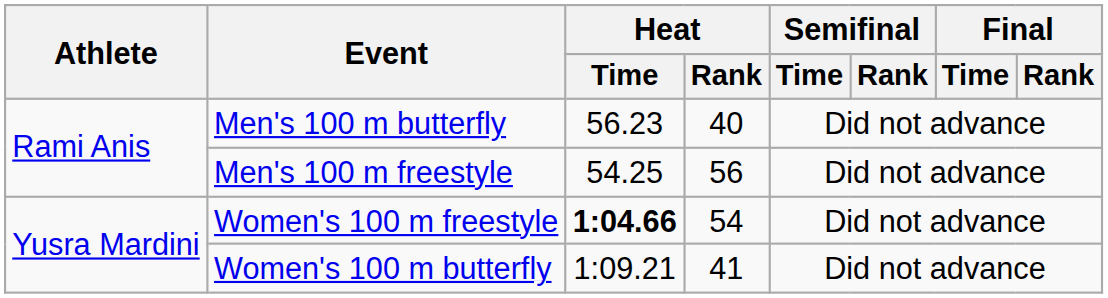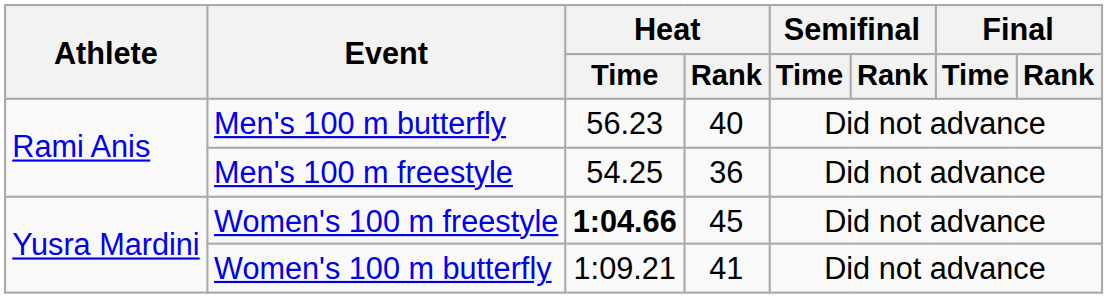 <table class=wikitable style="font-size:90%">
 <tr>
 <th rowspan="2">Athlete</th>
 <th rowspan="2">Event</th>
 <th colspan="2">Heat</th>
 <th colspan="2">Semifinal</th>
 <th colspan="2">Final</th>
 </tr>
 <tr style="font-size:95%">
 <th>Time</th>
 <th>Rank</th>
 <th>Time</th>
 <th>Rank</th>
 <th>Time</th>
 <th>Rank</th>
 </tr>
 <tr align=center>
 <td rowspan="2" align="left"><a href='#'>Rami Anis</a></td>
 <td align=left><a href='#'>Men's 100 m butterfly</a></td>
 <td>56.23</td>
 <td>40</td>
 <td colspan=4>Did not advance</td>
 </tr>
 <tr align=center>
 <td align=left><a href='#'>Men's 100 m freestyle</a></td>
 <td>54.25</td>
-<td>56</td>
+<td>36</td>
 <td colspan=4>Did not advance</td>
 </tr>
 <tr align="center">
 <td align=left rowspan=2><a href='#'>Yusra Mardini</a></td>
 <td align=left><a href='#'>Women's 100 m freestyle</a></td>
 <td><strong>1:04.66</strong></td>
-<td>54</td>
+<td>45</td>
 <td colspan=4>Did not advance</td>
 </tr>
 <tr align=center>
 <td align=left><a href='#'>Women's 100 m butterfly</a></td>
 <td>1:09.21</td>
 <td>41</td>
 <td colspan=4>Did not advance</td>
 </tr>
 </table>
